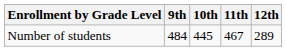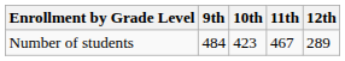 <table class="wikitable">
 <tr>
 <th>Enrollment by Grade Level</th>
 <th>9th</th>
 <th>10th</th>
 <th>11th</th>
 <th>12th</th>
 </tr>
 <tr>
 <td>Number of students</td>
 <td>484</td>
-<td>445</td>
+<td>423</td>
 <td>467</td>
 <td>289</td>
 </tr>
 </table>
